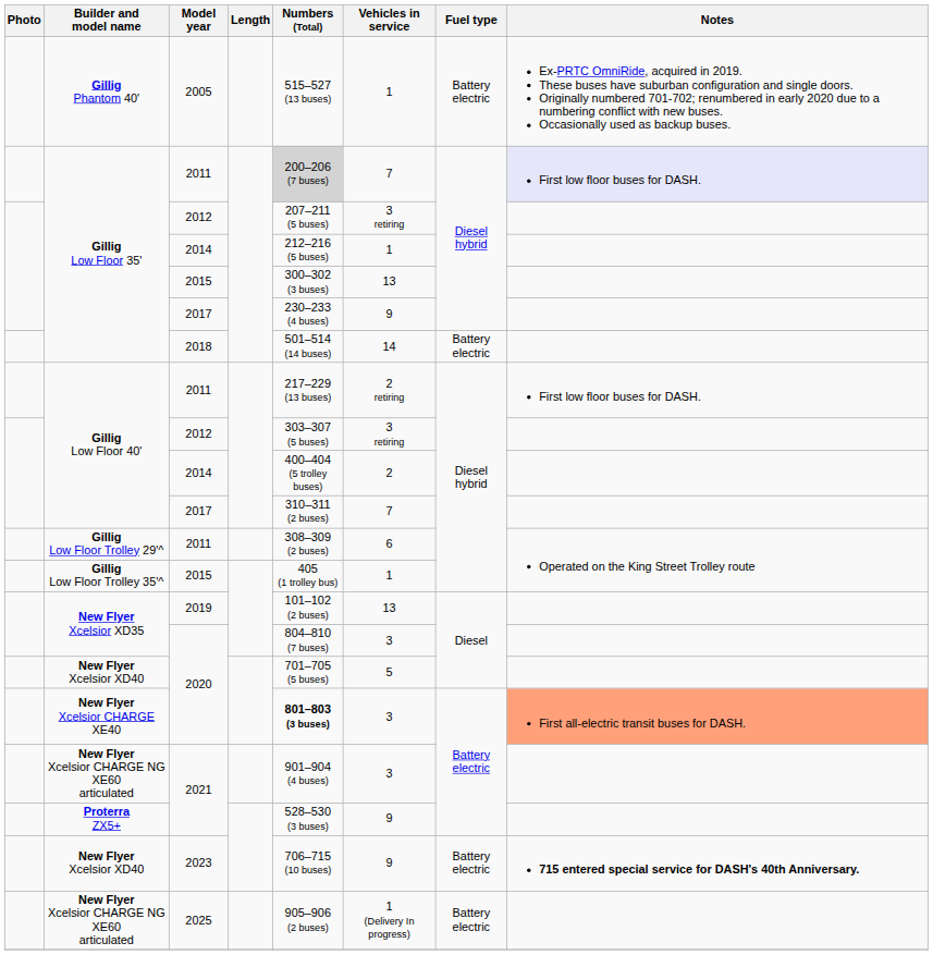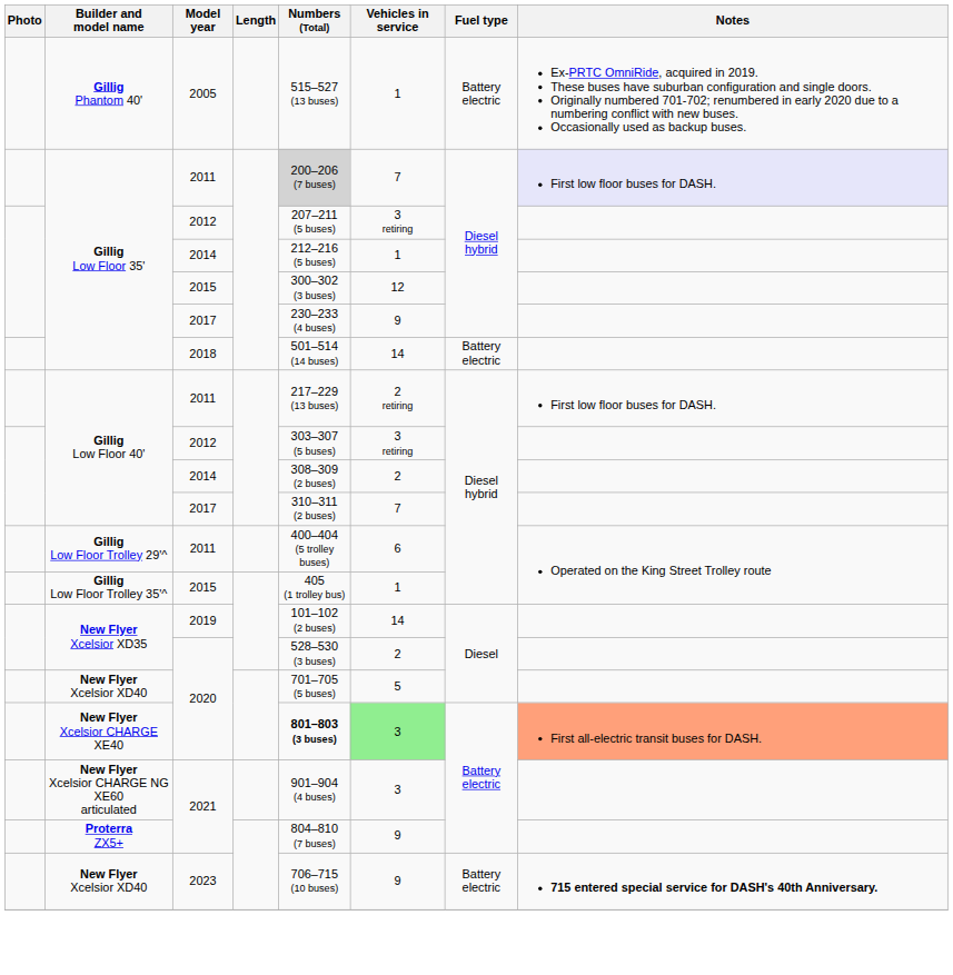 <table class="wikitable">
 <tr>
 <th>Photo</th>
 <th>Builder and<br>model name</th>
 <th>Model year</th>
 <th>Length</th>
 <th>Numbers<br><small>(Total)</small></th>
 <th>Vehicles in service</th>
 <th>Fuel type</th>
 <th>Notes</th>
 </tr>
 <tr>
 <td align=center></td>
 <td align=center><strong><a href='#'>Gillig</a></strong><br><a href='#'>Phantom</a> 40'</td>
 <td align=center>2005</td>
 <td align=center></td>
 <td align="center">515–527<br><small>(13 buses)</small></td>
 <td align=center>1</td>
 <td rowspan="1" align="center">Battery electric</td>
 <td><br><ul><li>Ex-<a href='#'>PRTC OmniRide</a>, acquired in 2019.</li><li>These buses have suburban configuration and single doors.</li><li>Originally numbered 701-702; renumbered in early 2020 due to a numbering conflict with new buses.</li><li>Occasionally used as backup buses.</li></ul></td>
 </tr>
 <tr>
 <td align="center"></td>
 <td rowspan="6" align="center"><strong>Gillig</strong><br><a href='#'>Low Floor</a> 35'</td>
 <td align="center">2011</td>
 <td rowspan="6" align="center"></td>
 <td align=center style="background: lightgrey;">200–206<br><small>(7 buses)</small></td>
 <td align=center>7</td>
 <td rowspan="5" align="center"><a href='#'>Diesel hybrid</a></td>
 <td style="background: lavender;"><br><ul><li>First low floor buses for DASH.</li></ul></td>
 </tr>
 <tr>
 <td rowspan="4" align="center"></td>
 <td align="center">2012</td>
 <td align=center>207–211<br><small>(5 buses)</small></td>
 <td align=center>3<br><small>retiring</small></td>
 <td></td>
 </tr>
 <tr>
 <td align=center>2014</td>
 <td align=center>212–216<br><small>(5 buses)</small></td>
 <td align=center>1</td>
 <td></td>
 </tr>
 <tr>
 <td align=center>2015</td>
 <td align="center">300–302<br><small>(3 buses)</small></td>
-<td align=center>13</td>
+<td align=center>12</td>
 <td></td>
 </tr>
 <tr>
 <td align=center>2017</td>
 <td align=center>230–233<br><small>(4 buses)</small></td>
 <td align=center>9</td>
 <td></td>
 </tr>
 <tr>
 <td align="center"></td>
 <td align="center">2018</td>
 <td align="center">501–514<br><small>(14 buses)</small></td>
 <td align="center">14</td>
 <td rowspan="1" align="center">Battery electric</td>
 <td></td>
 </tr>
 <tr>
 <td align="center"></td>
 <td rowspan="4" align="center"><strong>Gillig</strong><br>Low Floor 40'</td>
 <td align="center">2011</td>
 <td rowspan="4" align="center"></td>
 <td align=center>217–229<br><small>(13 buses)</small></td>
 <td align="center">2<br><small>retiring</small></td>
 <td rowspan="6" align="center">Diesel hybrid</td>
 <td><br><ul><li>First low floor buses for DASH.</li></ul></td>
 </tr>
 <tr>
 <td rowspan="3" align="center"></td>
 <td align="center">2012</td>
 <td align=center>303–307<br><small>(5 buses)</small></td>
 <td align=center>3<br><small>retiring</small></td>
 <td></td>
 </tr>
 <tr>
 <td align=center>2014</td>
-<td align="center">400–404<br><small>(5 trolley buses)</small></td>
+<td align=center>308–309<br><small>(2 buses)</small></td>
 <td align=center>2</td>
 <td></td>
 </tr>
 <tr>
 <td align=center>2017</td>
 <td align=center>310–311<br><small>(2 buses)</small></td>
 <td align=center>7</td>
 <td></td>
 </tr>
 <tr>
 <td align="center"></td>
 <td align="center"><strong>Gillig</strong><br><a href='#'>Low Floor Trolley</a> 29'^</td>
 <td align="center">2011</td>
 <td align="center"></td>
-<td align=center>308–309<br><small>(2 buses)</small></td>
+<td align="center">400–404<br><small>(5 trolley buses)</small></td>
 <td align="center">6</td>
 <td rowspan="2"><br><ul><li>Operated on the King Street Trolley route</li></ul></td>
 </tr>
 <tr>
 <td align="center"></td>
 <td align="center"><strong>Gillig</strong><br>Low Floor Trolley 35'^</td>
 <td align="center">2015</td>
 <td rowspan="3" align="center"></td>
 <td align="center">405<br><small>(1 trolley bus)</small></td>
 <td align="center">1</td>
 </tr>
 <tr>
 <td rowspan="2" align="center"></td>
 <td rowspan="2" align="center"><strong><a href='#'>New Flyer</a></strong><br><a href='#'>Xcelsior</a> XD35</td>
 <td align="center">2019</td>
 <td align=center>101–102<br><small>(2 buses)</small></td>
-<td align="center">13</td>
+<td align="center">14</td>
 <td rowspan="3" align="center">Diesel</td>
 <td></td>
 </tr>
 <tr>
 <td rowspan="3" align=center>2020</td>
-<td align="center">804–810<br><small>(7 buses)</small></td>
-<td align=center>3</td>
+<td align="center">528–530<br><small>(3 buses)</small></td>
+<td align=center>2</td>
 <td></td>
 </tr>
 <tr>
 <td align="center"></td>
 <td align="center"><strong>New Flyer</strong><br>Xcelsior XD40</td>
 <td rowspan="2" align="center"></td>
 <td align="center">701–705<br><small>(5 buses)</small></td>
 <td align="center">5</td>
 <td></td>
 </tr>
 <tr>
 <td align="center"></td>
 <td align="center"><strong>New Flyer</strong><br><a href='#'>Xcelsior CHARGE</a> XE40</td>
 <td align="center"><strong>801–803<br><small>(3 buses)</small></strong></td>
-<td align="center">3</td>
+<td align="center" style="background: lightgreen;">3</td>
 <td rowspan="3" align="center"><a href='#'>Battery electric</a></td>
 <td style="background: lightsalmon;"><br><ul><li>First all-electric transit buses for DASH.</li></ul></td>
 </tr>
 <tr>
 <td align="center"></td>
 <td align="center"><strong>New Flyer</strong><br>Xcelsior CHARGE NG XE60<br>articulated</td>
 <td rowspan="2" align="center">2021</td>
 <td align="center"></td>
 <td align="center">901–904<br><small>(4 buses)</small></td>
 <td align="center">3</td>
 <td></td>
 </tr>
 <tr>
 <td align="center"></td>
 <td align="center"><strong><a href='#'>Proterra</a></strong><br><a href='#'>ZX5+</a></td>
 <td rowspan="2" align="center"></td>
-<td align="center">528–530<br><small>(3 buses)</small></td>
+<td align="center">804–810<br><small>(7 buses)</small></td>
 <td align="center">9</td>
 <td></td>
 </tr>
 <tr>
 <td></td>
 <td align="center"><strong>New Flyer</strong><br>Xcelsior XD40</td>
 <td align="center">2023</td>
 <td align="center">706–715<br><small>(10 buses)</small></td>
 <td align="center">9</td>
 <td rowspan="1" align="center">Battery electric</td>
 <td><strong><br><ul><li>715 entered special service for DASH's 40th Anniversary.</li></ul></strong></td>
 </tr>
 <tr>
-<td></td>
-<td align="center"><strong>New Flyer</strong><br>Xcelsior CHARGE NG XE60<br>articulated</td>
-<td align="center">2025</td>
-<td align="center"></td>
-<td align="center">905–906<br><small>(2 buses)</small></td>
-<td align="center">1<br><small>(Delivery In progress)</small></td>
-<td rowspan="1" align="center">Battery electric</td>
-<td></td>
-</tr>
-<tr>
 </tr>
 </table>
